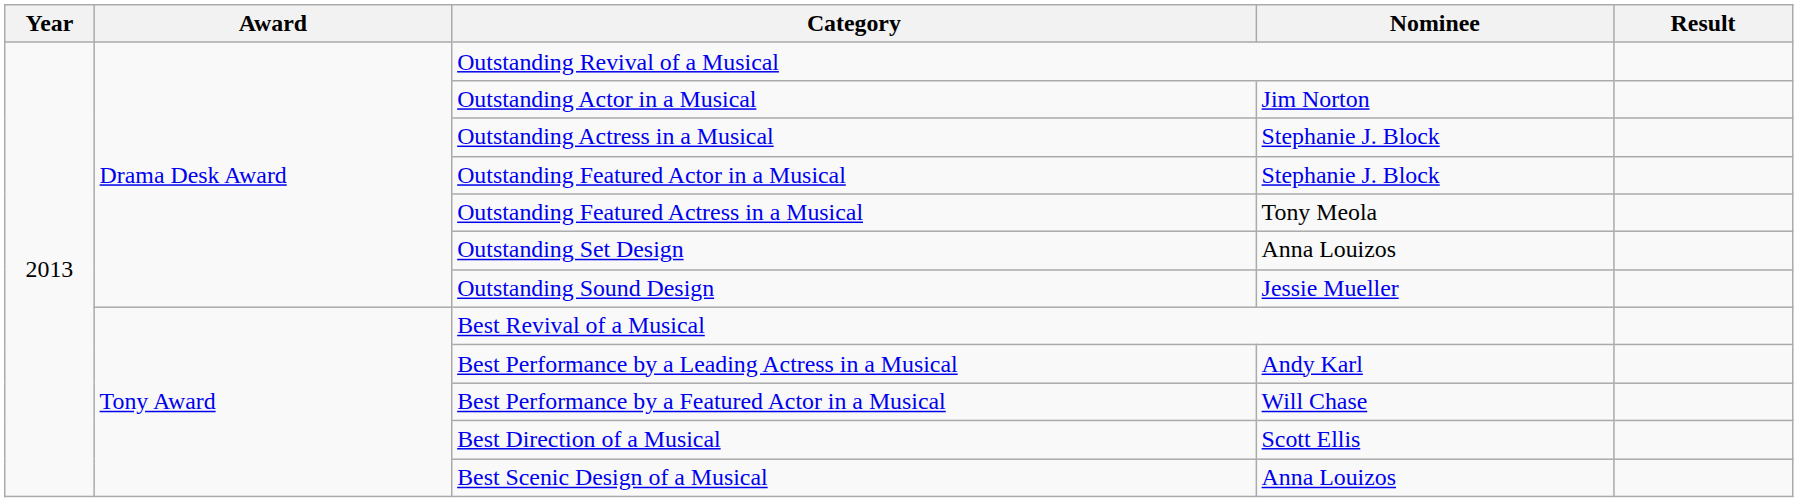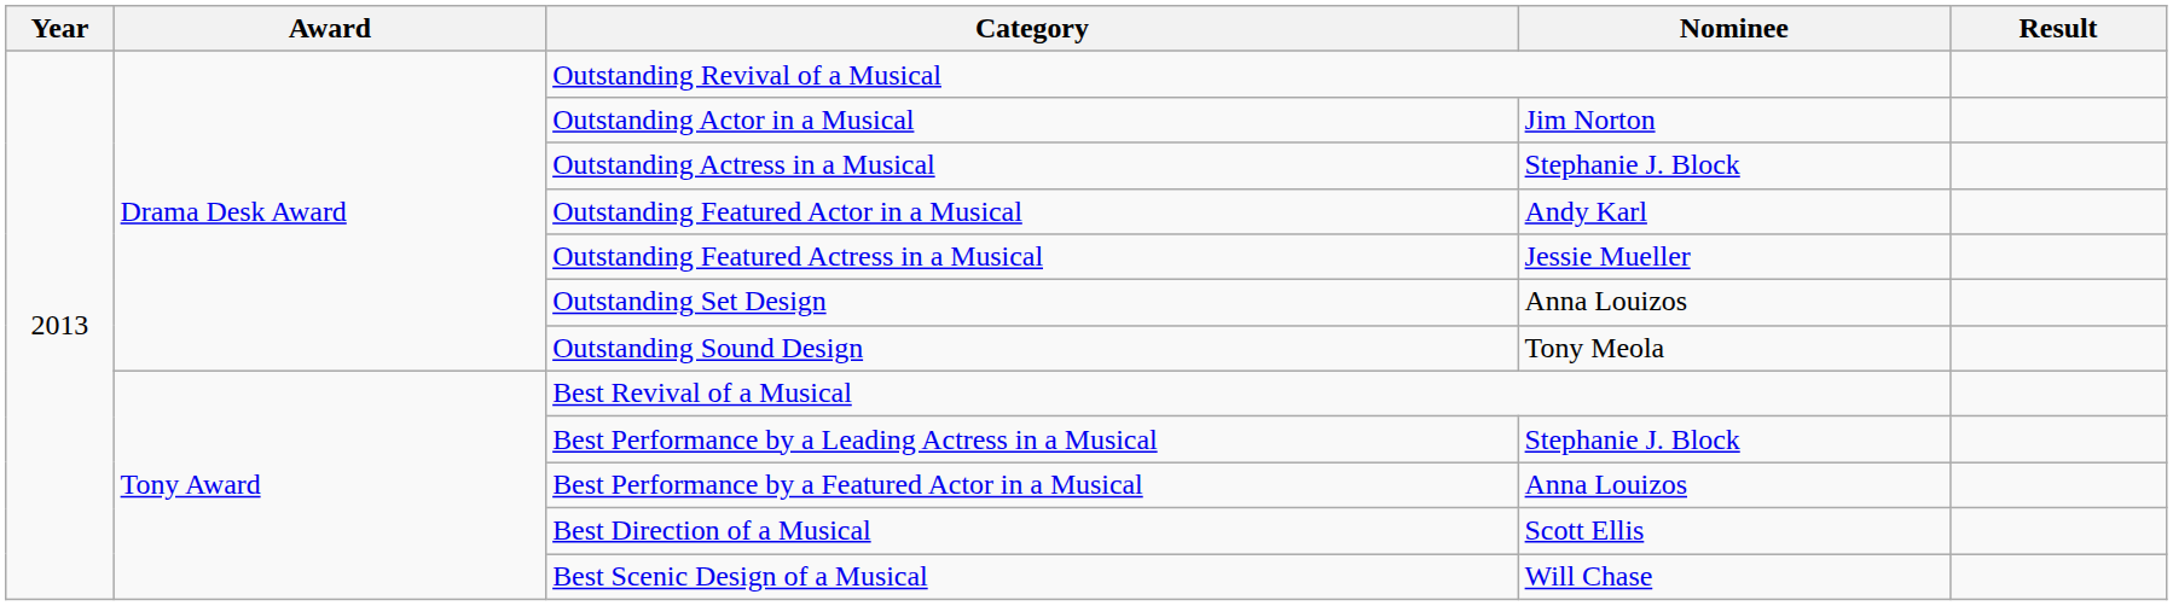 <table class="wikitable" style="width:95%;">
 <tr>
 <th style="width:5%;">Year</th>
 <th style="width:20%;">Award</th>
 <th style="width:45%;">Category</th>
 <th style="width:20%;">Nominee</th>
 <th style="width:10%;">Result</th>
 </tr>
 <tr>
 <td rowspan="26" style="text-align:center;">2013</td>
 <td rowspan="7"><a href='#'>Drama Desk Award</a></td>
 <td colspan="2"><a href='#'>Outstanding Revival of a Musical</a></td>
 <td></td>
 </tr>
 <tr>
 <td><a href='#'>Outstanding Actor in a Musical</a></td>
 <td><a href='#'>Jim Norton</a></td>
 <td></td>
 </tr>
 <tr>
 <td><a href='#'>Outstanding Actress in a Musical</a></td>
 <td><a href='#'>Stephanie J. Block</a></td>
 <td></td>
 </tr>
 <tr>
 <td><a href='#'>Outstanding Featured Actor in a Musical</a></td>
-<td><a href='#'>Stephanie J. Block</a></td>
+<td><a href='#'>Andy Karl</a></td>
 <td></td>
 </tr>
 <tr>
 <td><a href='#'>Outstanding Featured Actress in a Musical</a></td>
-<td>Tony Meola</td>
+<td><a href='#'>Jessie Mueller</a></td>
 <td></td>
 </tr>
 <tr>
 <td><a href='#'>Outstanding Set Design</a></td>
 <td>Anna Louizos</td>
 <td></td>
 </tr>
 <tr>
 <td><a href='#'>Outstanding Sound Design</a></td>
-<td><a href='#'>Jessie Mueller</a></td>
+<td>Tony Meola</td>
 <td></td>
 </tr>
 <tr>
 <td rowspan="15"><a href='#'>Tony Award</a></td>
 <td colspan="2"><a href='#'>Best Revival of a Musical</a></td>
 <td></td>
 </tr>
 <tr>
 <td><a href='#'>Best Performance by a Leading Actress in a Musical</a></td>
-<td><a href='#'>Andy Karl</a></td>
+<td><a href='#'>Stephanie J. Block</a></td>
 <td></td>
 </tr>
 <tr>
 <td><a href='#'>Best Performance by a Featured Actor in a Musical</a></td>
-<td><a href='#'>Will Chase</a></td>
+<td><a href='#'>Anna Louizos</a></td>
 <td></td>
 </tr>
 <tr>
 <td><a href='#'>Best Direction of a Musical</a></td>
 <td><a href='#'>Scott Ellis</a></td>
 <td></td>
 </tr>
 <tr>
 <td><a href='#'>Best Scenic Design of a Musical</a></td>
-<td><a href='#'>Anna Louizos</a></td>
+<td><a href='#'>Will Chase</a></td>
 <td></td>
 </tr>
 </table>
